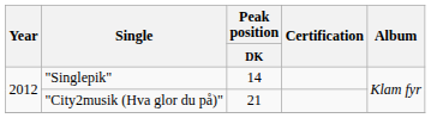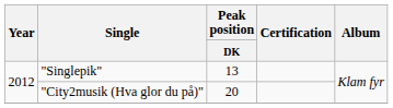 <table class="wikitable">
 <tr>
 <th width="33" rowspan="2" style="text-align:center;">Year</th>
 <th rowspan="2">Single</th>
 <th colspan="1">Peak <br>position</th>
 <th rowspan="2">Certification</th>
 <th rowspan="2">Album</th>
 </tr>
 <tr>
 <th align="center"><small>DK<br></small></th>
 </tr>
 <tr>
 <td align="center" rowspan=2>2012</td>
 <td>"Singlepik"</td>
-<td align="center">14</td>
+<td align="center">13</td>
 <td align="center"></td>
 <td align="center" rowspan=2><em>Klam fyr</em></td>
 </tr>
 <tr>
 <td>"City2musik (Hva glor du på)"</td>
-<td align="center">21</td>
+<td align="center">20</td>
 <td align="center"></td>
 </tr>
 <tr>
 </tr>
 </table>
